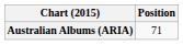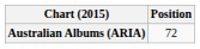 <table class="wikitable plainrowheaders" style="text-align:center">
 <tr>
 <th scope="col">Chart (2015)</th>
 <th scope="col">Position</th>
 </tr>
 <tr>
 <th scope="row">Australian Albums (ARIA)</th>
-<td>71</td>
+<td>72</td>
 </tr>
 </table>
